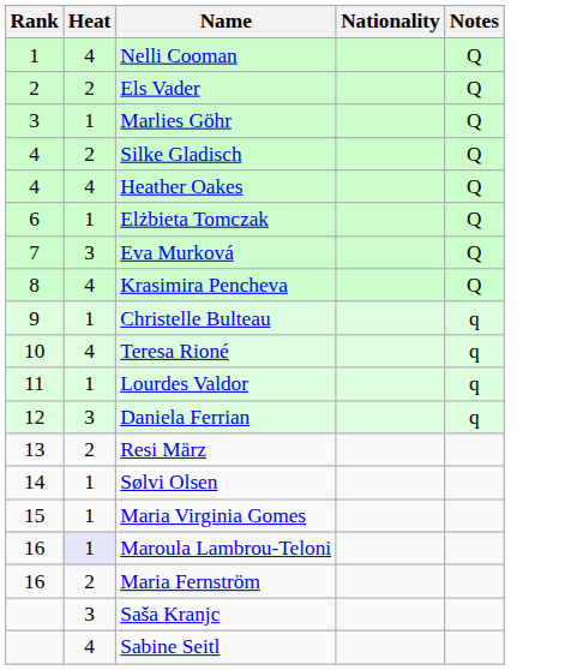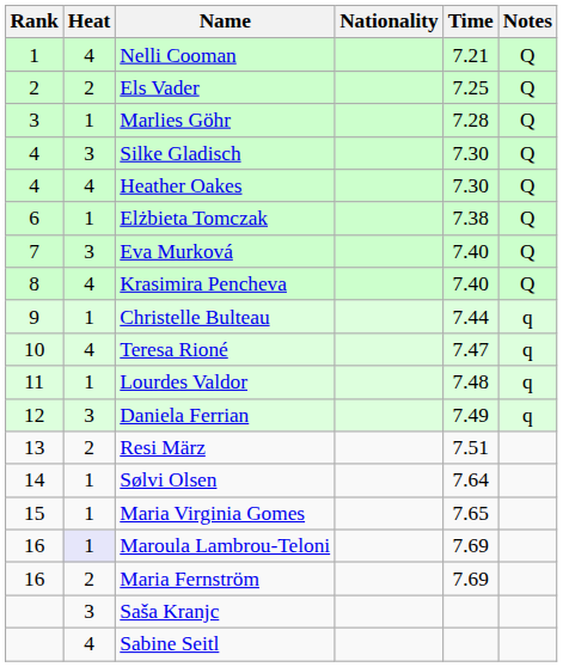 <table class="wikitable sortable" style="text-align:center">
 <tr>
 <th>Rank</th>
 <th>Heat</th>
 <th>Name</th>
 <th>Nationality</th>
+<th>Time</th>
 <th>Notes</th>
 </tr>
 <tr bgcolor=ccffcc>
 <td>1</td>
 <td>4</td>
 <td align="left"><a href='#'>Nelli Cooman</a></td>
 <td align=left></td>
+<td>7.21</td>
 <td>Q</td>
 </tr>
 <tr bgcolor=ccffcc>
 <td>2</td>
 <td>2</td>
 <td align="left"><a href='#'>Els Vader</a></td>
 <td align=left></td>
+<td>7.25</td>
 <td>Q</td>
 </tr>
 <tr bgcolor=ccffcc>
 <td>3</td>
 <td>1</td>
 <td align="left"><a href='#'>Marlies Göhr</a></td>
 <td align=left></td>
+<td>7.28</td>
 <td>Q</td>
 </tr>
 <tr bgcolor=ccffcc>
 <td>4</td>
-<td>2</td>
+<td>3</td>
 <td align="left"><a href='#'>Silke Gladisch</a></td>
 <td align=left></td>
+<td>7.30</td>
 <td>Q</td>
 </tr>
 <tr bgcolor=ccffcc>
 <td>4</td>
 <td>4</td>
 <td align="left"><a href='#'>Heather Oakes</a></td>
 <td align=left></td>
+<td>7.30</td>
 <td>Q</td>
 </tr>
 <tr bgcolor=ccffcc>
 <td>6</td>
 <td>1</td>
 <td align="left"><a href='#'>Elżbieta Tomczak</a></td>
 <td align=left></td>
+<td>7.38</td>
 <td>Q</td>
 </tr>
 <tr bgcolor=ccffcc>
 <td>7</td>
 <td>3</td>
 <td align="left"><a href='#'>Eva Murková</a></td>
 <td align=left></td>
+<td>7.40</td>
 <td>Q</td>
 </tr>
 <tr bgcolor=ccffcc>
 <td>8</td>
 <td>4</td>
 <td align="left"><a href='#'>Krasimira Pencheva</a></td>
 <td align=left></td>
+<td>7.40</td>
 <td>Q</td>
 </tr>
 <tr bgcolor=ddffdd>
 <td>9</td>
 <td>1</td>
 <td align="left"><a href='#'>Christelle Bulteau</a></td>
 <td align=left></td>
+<td>7.44</td>
 <td>q</td>
 </tr>
 <tr bgcolor=ddffdd>
 <td>10</td>
 <td>4</td>
 <td align="left"><a href='#'>Teresa Rioné</a></td>
 <td align=left></td>
+<td>7.47</td>
 <td>q</td>
 </tr>
 <tr bgcolor=ddffdd>
 <td>11</td>
 <td>1</td>
 <td align="left"><a href='#'>Lourdes Valdor</a></td>
 <td align=left></td>
+<td>7.48</td>
 <td>q</td>
 </tr>
 <tr bgcolor=ddffdd>
 <td>12</td>
 <td>3</td>
 <td align="left"><a href='#'>Daniela Ferrian</a></td>
 <td align=left></td>
+<td>7.49</td>
 <td>q</td>
 </tr>
 <tr>
 <td>13</td>
 <td>2</td>
 <td align="left"><a href='#'>Resi März</a></td>
 <td align=left></td>
+<td>7.51</td>
 <td></td>
 </tr>
 <tr>
 <td>14</td>
 <td>1</td>
 <td align="left"><a href='#'>Sølvi Olsen</a></td>
 <td align=left></td>
+<td>7.64</td>
 <td></td>
 </tr>
 <tr>
 <td>15</td>
 <td>1</td>
 <td align="left"><a href='#'>Maria Virginia Gomes</a></td>
 <td align=left></td>
+<td>7.65</td>
 <td></td>
 </tr>
 <tr>
 <td>16</td>
 <td style="background: lavender;">1</td>
 <td align="left"><a href='#'>Maroula Lambrou-Teloni</a></td>
 <td align=left></td>
+<td>7.69</td>
 <td></td>
 </tr>
 <tr>
 <td>16</td>
 <td>2</td>
 <td align="left"><a href='#'>Maria Fernström</a></td>
 <td align=left></td>
+<td>7.69</td>
 <td></td>
 </tr>
 <tr>
 <td></td>
 <td>3</td>
 <td align="left"><a href='#'>Saša Kranjc</a></td>
 <td align=left></td>
 <td></td>
+<td></td>
 </tr>
 <tr>
 <td></td>
 <td>4</td>
 <td align="left"><a href='#'>Sabine Seitl</a></td>
 <td align=left></td>
 <td></td>
+<td></td>
 </tr>
 </table>
